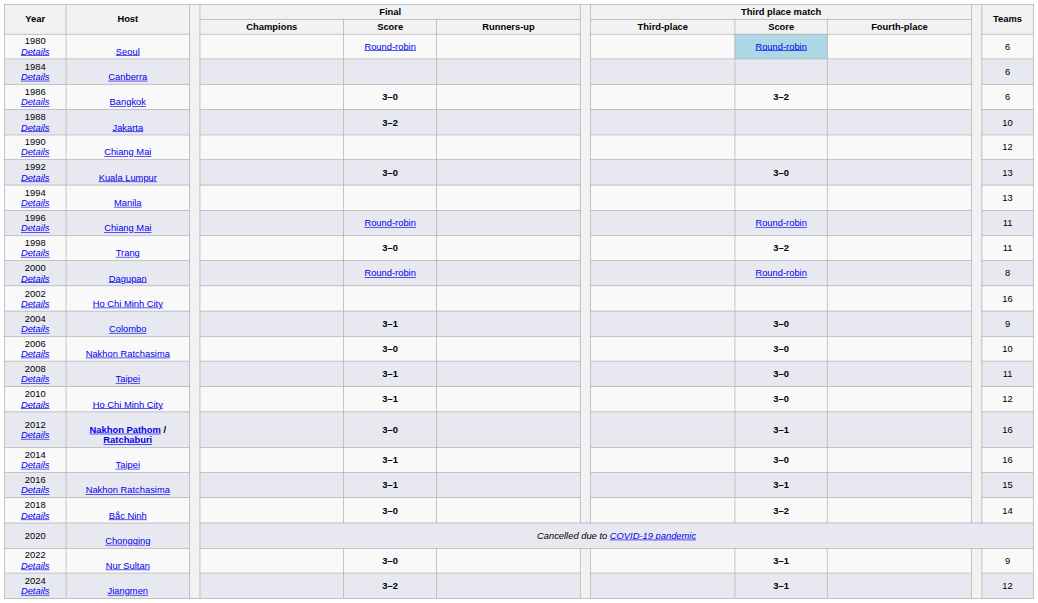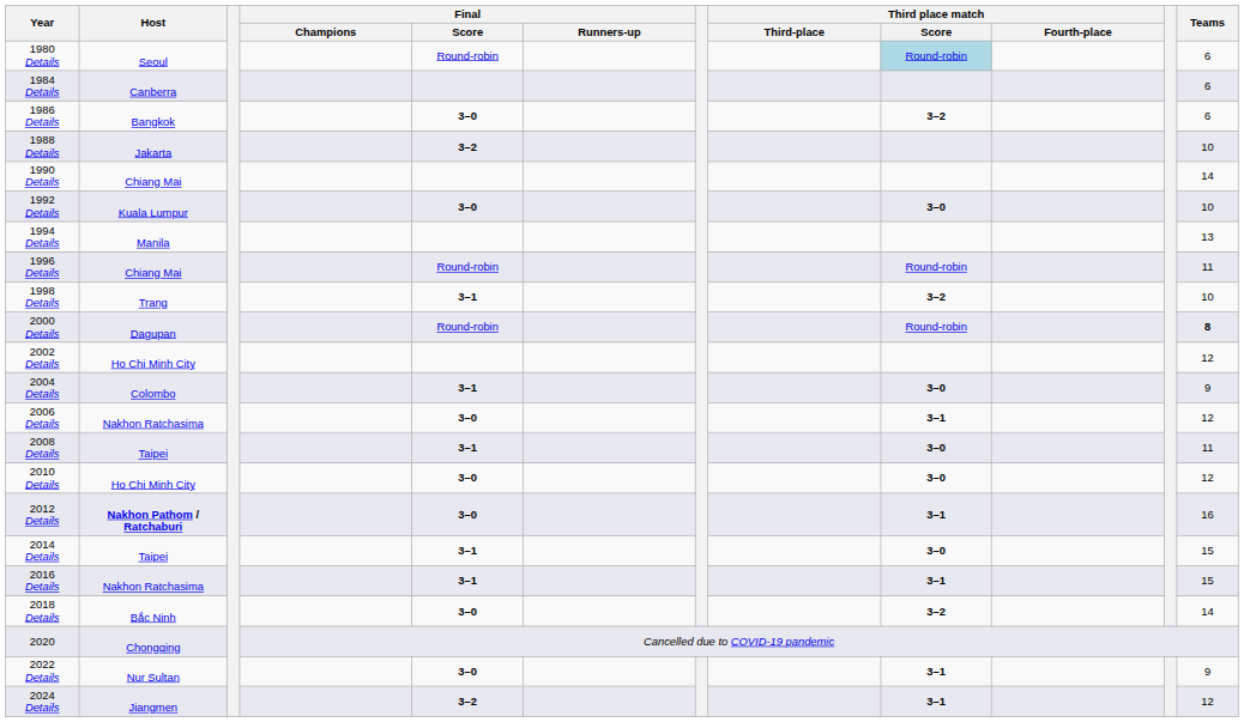 <table class="wikitable" style="font-size:90%; width: 100%; text-align: center;">
 <tr bgcolor=#c1d8ff>
 <th rowspan=2 width=6%>Year</th>
 <th rowspan=2 width=12%>Host</th>
 <th width=1% rowspan=24 bgcolor=#ffffff></th>
 <th colspan=3>Final</th>
 <th width=1% rowspan=21 bgcolor=#ffffff></th>
 <th colspan=3>Third place match</th>
 <th width=1% rowspan=21 bgcolor=#ffffff></th>
 <th rowspan=2 width=5%>Teams</th>
 </tr>
 <tr bgcolor=#efefef>
 <th width=14%>Champions</th>
 <th width=9%>Score</th>
 <th width=14%>Runners-up</th>
 <th width=14%>Third-place</th>
 <th width=9%>Score</th>
 <th width=14%>Fourth-place</th>
 </tr>
 <tr>
 <td>1980<br><em><a href='#'>Details</a></em></td>
 <td><br><a href='#'>Seoul</a></td>
 <td><strong></strong></td>
 <td><a href='#'>Round-robin</a></td>
 <td></td>
 <td></td>
 <td style="background: lightblue;"><a href='#'>Round-robin</a></td>
 <td></td>
 <td>6</td>
 </tr>
 <tr bgcolor=#E8E8F0>
 <td>1984 <br><em><a href='#'>Details</a></em></td>
 <td><br><a href='#'>Canberra</a></td>
 <td><strong></strong></td>
 <td></td>
 <td></td>
 <td></td>
 <td></td>
 <td></td>
 <td>6</td>
 </tr>
 <tr>
 <td>1986<br><em><a href='#'>Details</a></em></td>
 <td><br><a href='#'>Bangkok</a></td>
 <td><strong></strong></td>
 <td><strong>3–0</strong></td>
 <td></td>
 <td></td>
 <td><strong>3–2</strong></td>
 <td></td>
 <td>6</td>
 </tr>
 <tr bgcolor=#E8E8F0>
 <td>1988<br><em><a href='#'>Details</a></em></td>
 <td><br><a href='#'>Jakarta</a></td>
 <td><strong></strong></td>
 <td><strong>3–2</strong></td>
 <td></td>
 <td></td>
 <td></td>
 <td></td>
 <td>10</td>
 </tr>
 <tr>
 <td>1990<br><em><a href='#'>Details</a></em></td>
 <td><br><a href='#'>Chiang Mai</a></td>
 <td><strong></strong></td>
 <td></td>
 <td></td>
 <td></td>
 <td></td>
 <td></td>
-<td>12</td>
+<td>14</td>
 </tr>
 <tr bgcolor=#E8E8F0>
 <td>1992<br><em><a href='#'>Details</a></em></td>
 <td><br><a href='#'>Kuala Lumpur</a></td>
 <td><strong></strong></td>
 <td><strong>3–0</strong></td>
 <td></td>
 <td></td>
 <td><strong>3–0</strong></td>
 <td></td>
-<td>13</td>
+<td>10</td>
 </tr>
 <tr>
 <td>1994<br><em><a href='#'>Details</a></em></td>
 <td><br><a href='#'>Manila</a></td>
 <td><strong></strong></td>
 <td></td>
 <td></td>
 <td></td>
 <td></td>
 <td></td>
 <td>13</td>
 </tr>
 <tr bgcolor=#E8E8F0>
 <td>1996<br><em><a href='#'>Details</a></em></td>
 <td><br><a href='#'>Chiang Mai</a></td>
 <td><strong></strong></td>
 <td><a href='#'>Round-robin</a></td>
 <td></td>
 <td></td>
 <td><a href='#'>Round-robin</a></td>
 <td></td>
 <td>11</td>
 </tr>
 <tr>
 <td>1998<br><em><a href='#'>Details</a></em></td>
 <td><br><a href='#'>Trang</a></td>
 <td><strong></strong></td>
-<td><strong>3–0</strong></td>
+<td><strong>3–1</strong></td>
 <td></td>
 <td></td>
 <td><strong>3–2</strong></td>
 <td></td>
-<td>11</td>
+<td>10</td>
 </tr>
 <tr bgcolor=#E8E8F0>
 <td>2000<br><em><a href='#'>Details</a></em></td>
 <td><br><a href='#'>Dagupan</a></td>
 <td><strong></strong></td>
 <td><a href='#'>Round-robin</a></td>
 <td></td>
 <td></td>
 <td><a href='#'>Round-robin</a></td>
 <td></td>
-<td>8</td>
+<td><strong>8</strong></td>
 </tr>
 <tr>
 <td>2002<br><em><a href='#'>Details</a></em></td>
 <td><br><a href='#'>Ho Chi Minh City</a></td>
 <td><strong></strong></td>
 <td></td>
 <td></td>
 <td></td>
 <td></td>
 <td></td>
-<td>16</td>
+<td>12</td>
 </tr>
 <tr bgcolor=#E8E8F0>
 <td>2004<br><em><a href='#'>Details</a></em></td>
 <td><br><a href='#'>Colombo</a></td>
 <td><strong></strong></td>
 <td><strong>3–1</strong></td>
 <td></td>
 <td></td>
 <td><strong>3–0</strong></td>
 <td></td>
 <td>9</td>
 </tr>
 <tr>
 <td>2006<br><em><a href='#'>Details</a></em></td>
 <td><br><a href='#'>Nakhon Ratchasima</a></td>
 <td><strong></strong></td>
 <td><strong>3–0</strong></td>
 <td></td>
 <td></td>
-<td><strong>3–0</strong></td>
+<td><strong>3–1</strong></td>
 <td></td>
-<td>10</td>
+<td>12</td>
 </tr>
 <tr bgcolor=#E8E8F0>
 <td>2008<br><em><a href='#'>Details</a></em></td>
 <td><br><a href='#'>Taipei</a></td>
 <td><strong></strong></td>
 <td><strong>3–1</strong></td>
 <td></td>
 <td></td>
 <td><strong>3–0</strong></td>
 <td></td>
 <td>11</td>
 </tr>
 <tr>
 <td>2010<br><em><a href='#'>Details</a></em></td>
 <td><br><a href='#'>Ho Chi Minh City</a></td>
 <td><strong></strong></td>
-<td><strong>3–1</strong></td>
+<td><strong>3–0</strong></td>
 <td></td>
 <td></td>
 <td><strong>3–0</strong></td>
 <td></td>
 <td>12</td>
 </tr>
 <tr bgcolor=#E8E8F0>
 <td>2012<br><em><a href='#'>Details</a></em></td>
 <td><strong><br><a href='#'>Nakhon Pathom</a> / <a href='#'>Ratchaburi</a></strong></td>
 <td><strong></strong></td>
 <td><strong>3–0</strong></td>
 <td></td>
 <td></td>
 <td><strong>3–1</strong></td>
 <td></td>
 <td>16</td>
 </tr>
 <tr>
 <td>2014<br><em><a href='#'>Details</a></em></td>
 <td><br><a href='#'>Taipei</a></td>
 <td><strong></strong></td>
 <td><strong>3–1</strong></td>
 <td></td>
 <td></td>
 <td><strong>3–0</strong></td>
 <td></td>
-<td>16</td>
+<td>15</td>
 </tr>
 <tr bgcolor=#E8E8F0>
 <td>2016<br><em><a href='#'>Details</a></em></td>
 <td><br><a href='#'>Nakhon Ratchasima</a></td>
 <td><strong></strong></td>
 <td><strong>3–1</strong></td>
 <td></td>
 <td></td>
 <td><strong>3–1</strong></td>
 <td></td>
 <td>15</td>
 </tr>
 <tr>
 <td>2018<br><em><a href='#'>Details</a></em></td>
 <td><br><a href='#'>Bắc Ninh</a></td>
 <td><strong></strong></td>
 <td><strong>3–0</strong></td>
 <td></td>
 <td></td>
 <td><strong>3–2</strong></td>
 <td></td>
 <td>14</td>
 </tr>
 <tr bgcolor=#E8E8F0>
 <td>2020</td>
 <td><br><a href='#'>Chongqing</a></td>
 <td colspan=11><em>Cancelled due to <a href='#'>COVID-19 pandemic</a></em></td>
 </tr>
 <tr>
 <td>2022<br><em><a href='#'>Details</a></em></td>
 <td><br><a href='#'>Nur Sultan</a></td>
 <td><strong></strong></td>
 <td><strong>3–0</strong></td>
 <td></td>
 <th width=1% rowspan=8 bgcolor=#ffffff></th>
 <td></td>
 <td><strong>3–1</strong></td>
 <td></td>
 <th width=1% rowspan=8 bgcolor=#ffffff></th>
 <td>9</td>
 </tr>
 <tr bgcolor=#E8E8F0>
 <td>2024<br><em><a href='#'>Details</a></em></td>
 <td><br><a href='#'>Jiangmen</a></td>
 <td><strong></strong></td>
 <td><strong>3–2</strong></td>
 <td></td>
 <td></td>
 <td><strong>3–1</strong></td>
 <td></td>
 <td>12</td>
 </tr>
 </table>
